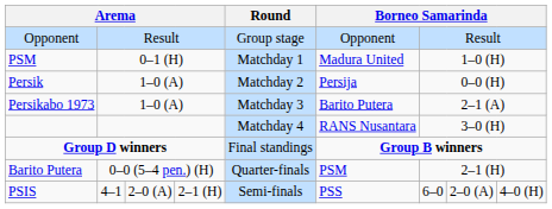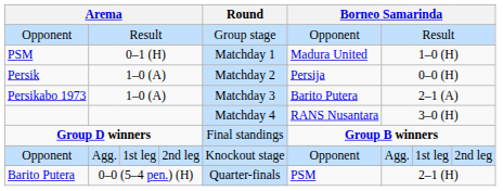 <table class="wikitable" style="text-align:center">
 <tr>
 <th colspan="4"><a href='#'>Arema</a></th>
 <th>Round</th>
 <th colspan="4"><a href='#'>Borneo Samarinda</a></th>
 </tr>
 <tr style="background:#C1E0FF">
 <td>Opponent</td>
 <td colspan="3">Result</td>
 <td>Group stage</td>
 <td>Opponent</td>
 <td colspan="3">Result</td>
 </tr>
 <tr>
 <td style="text-align:left"><a href='#'>PSM</a></td>
 <td colspan="3">0–1 (H)</td>
 <td style="background:#C1E0FF">Matchday 1</td>
 <td style="text-align:left"><a href='#'>Madura United</a></td>
 <td colspan="3">1–0 (H)</td>
 </tr>
 <tr>
 <td style="text-align:left"><a href='#'>Persik</a></td>
 <td colspan="3">1–0 (A)</td>
 <td style="background:#C1E0FF">Matchday 2</td>
 <td style="text-align:left"><a href='#'>Persija</a></td>
 <td colspan="3">0–0 (H)</td>
 </tr>
 <tr>
 <td style="text-align:left"><a href='#'>Persikabo 1973</a></td>
 <td colspan="3">1–0 (A)</td>
 <td style="background:#C1E0FF">Matchday 3</td>
 <td style="text-align:left"><a href='#'>Barito Putera</a></td>
 <td colspan="3">2–1 (A)</td>
 </tr>
 <tr>
 <td style="text-align:left"></td>
 <td colspan="3"></td>
 <td style="background:#C1E0FF">Matchday 4</td>
 <td style="text-align:left"><a href='#'>RANS Nusantara</a></td>
 <td colspan="3">3–0 (H)</td>
 </tr>
 <tr>
 <td colspan="4" style="vertical-align:top"><strong><a href='#'>Group D</a> winners</strong><br></td>
 <td style="background:#C1E0FF">Final standings</td>
 <td colspan="4" style="vertical-align:top"><strong><a href='#'>Group B</a> winners</strong><br></td>
 </tr>
+<tr style="background:#C1E0FF">
+<td>Opponent</td>
+<td>Agg.</td>
+<td>1st leg</td>
+<td>2nd leg</td>
+<td>Knockout stage</td>
+<td>Opponent</td>
+<td>Agg.</td>
+<td>1st leg</td>
+<td>2nd leg</td>
+</tr>
 <tr>
 <td style="text-align:left"><a href='#'>Barito Putera</a></td>
 <td colspan=3>0–0 (5–4 <a href='#'>pen.</a>) (H)</td>
 <td style="background:#C1E0FF">Quarter-finals</td>
 <td style="text-align:left"><a href='#'>PSM</a></td>
 <td colspan=3>2–1 (H)</td>
 </tr>
-<tr>
-<td style="text-align:left"><a href='#'>PSIS</a></td>
-<td>4–1</td>
-<td>2–0 (A)</td>
-<td>2–1 (H)</td>
-<td style="background:#C1E0FF">Semi-finals</td>
-<td style="text-align:left"><a href='#'>PSS</a></td>
-<td>6–0</td>
-<td>2–0 (A)</td>
-<td>4–0 (H)</td>
-</tr>
 </table>
